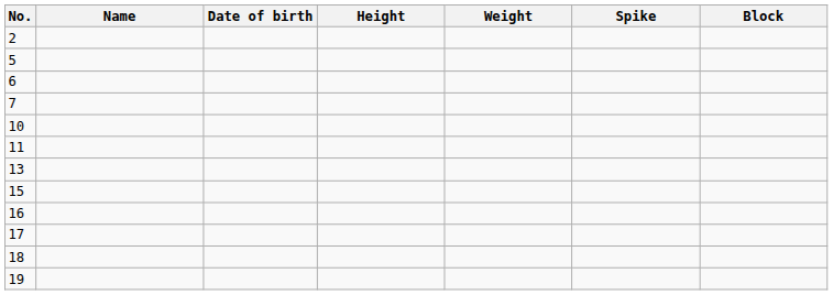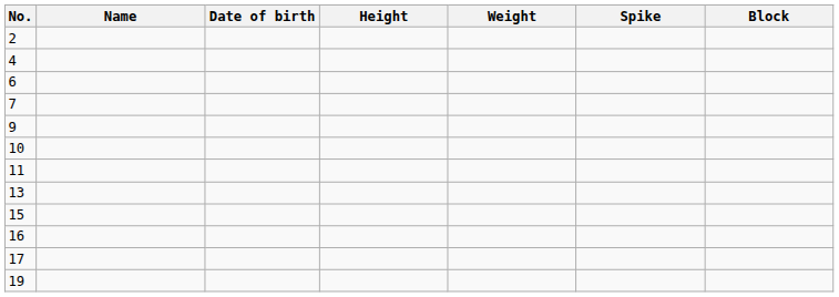 <table class=wikitable sortable style=font-size:100%; text-align:center;>
 <tr>
 <th>No.</th>
 <th style=width:12em>Name</th>
 <th style=width:8em>Date of birth</th>
 <th style=width:9em>Height</th>
 <th style=width:9em>Weight</th>
 <th style=width:9em>Spike</th>
 <th style=width:9em>Block</th>
 </tr>
 <tr>
 <td>2</td>
 <td align=left></td>
 <td align=right></td>
 <td></td>
 <td></td>
 <td></td>
 <td></td>
 </tr>
 <tr>
-<td>5</td>
+<td>4</td>
 <td align=left></td>
 <td align=right></td>
 <td></td>
 <td></td>
 <td></td>
 <td></td>
 </tr>
 <tr>
 <td>6</td>
 <td align=left></td>
 <td align=right></td>
 <td></td>
 <td></td>
 <td></td>
 <td></td>
 </tr>
 <tr>
 <td>7</td>
+<td align=left></td>
+<td align=right></td>
+<td></td>
+<td></td>
+<td></td>
+<td></td>
+</tr>
+<tr>
+<td>9</td>
 <td align=left></td>
 <td align=right></td>
 <td></td>
 <td></td>
 <td></td>
 <td></td>
 </tr>
 <tr>
 <td>10</td>
 <td align=left></td>
 <td align=right></td>
 <td></td>
 <td></td>
 <td></td>
 <td></td>
 </tr>
 <tr>
 <td>11</td>
 <td align=left></td>
 <td align=right></td>
 <td></td>
 <td></td>
 <td></td>
 <td></td>
 </tr>
 <tr>
 <td>13</td>
 <td align=left></td>
 <td align=right></td>
 <td></td>
 <td></td>
 <td></td>
 <td></td>
 </tr>
 <tr>
 <td>15</td>
 <td align=left></td>
 <td align=right></td>
 <td></td>
 <td></td>
 <td></td>
 <td></td>
 </tr>
 <tr>
 <td>16</td>
 <td align=left></td>
 <td align=right></td>
 <td></td>
 <td></td>
 <td></td>
 <td></td>
 </tr>
 <tr>
 <td>17</td>
 <td align=left></td>
 <td align=right></td>
 <td></td>
 <td></td>
 <td></td>
 <td></td>
 </tr>
 <tr>
-<td>18</td>
-<td align=left></td>
-<td align=right></td>
-<td></td>
-<td></td>
-<td></td>
-<td></td>
-</tr>
-<tr>
 <td>19</td>
 <td align=left></td>
 <td align=right></td>
 <td></td>
 <td></td>
 <td></td>
 <td></td>
 </tr>
 </table>
